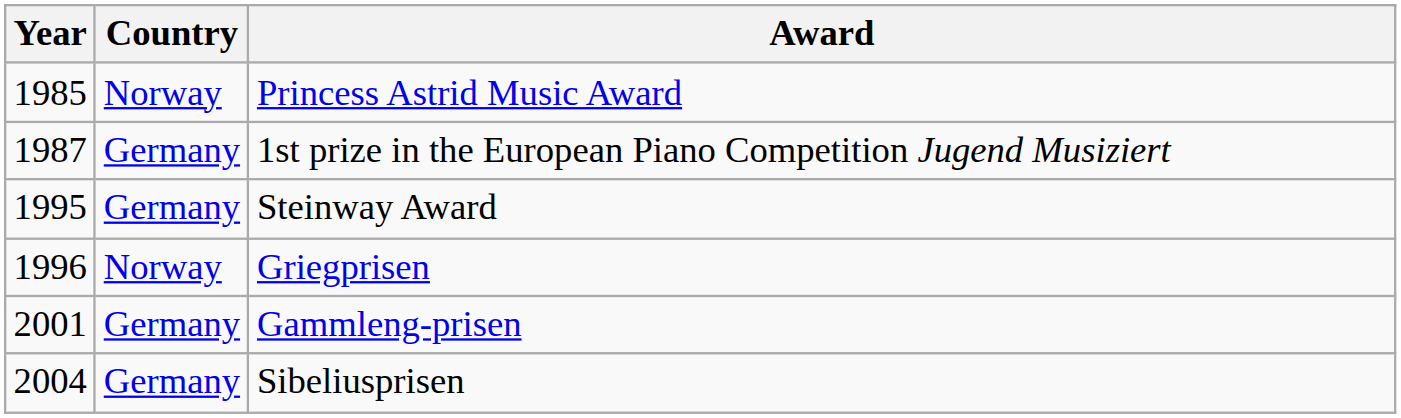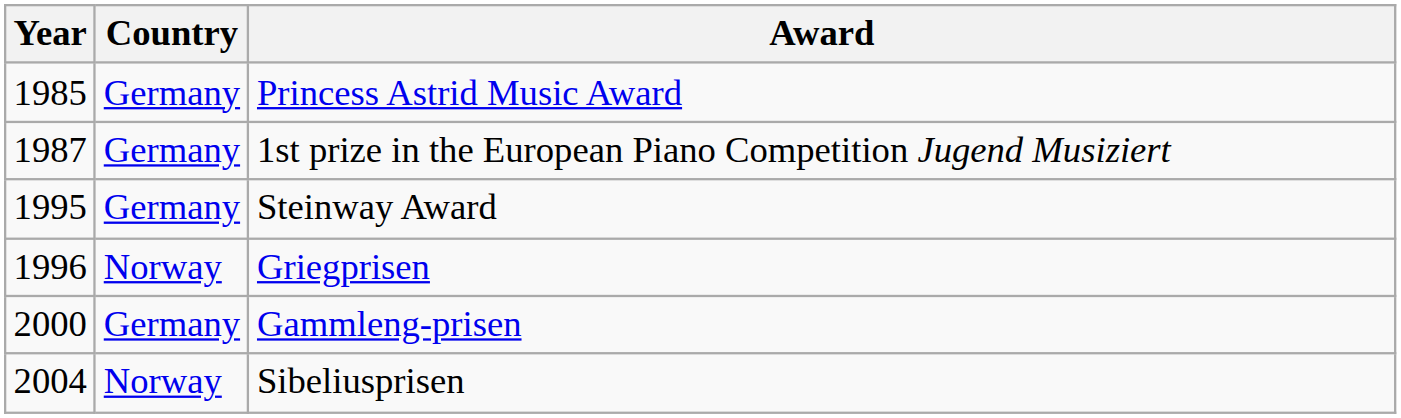 <table class="wikitable sortable">
 <tr>
 <th style="width:5%;">Year</th>
 <th style="width:8%;">Country</th>
 <th style="width:87%;">Award</th>
 </tr>
 <tr>
 <td>1985</td>
-<td><a href='#'>Norway</a></td>
+<td><a href='#'>Germany</a></td>
 <td><a href='#'>Princess Astrid Music Award</a></td>
 </tr>
 <tr>
 <td>1987</td>
 <td><a href='#'>Germany</a></td>
 <td>1st prize in the European Piano Competition <em>Jugend Musiziert</em></td>
 </tr>
 <tr>
 <td>1995</td>
 <td><a href='#'>Germany</a></td>
 <td>Steinway Award</td>
 </tr>
 <tr>
 <td>1996</td>
 <td><a href='#'>Norway</a></td>
 <td><a href='#'>Griegprisen</a></td>
 </tr>
 <tr>
-<td>2001</td>
+<td>2000</td>
 <td><a href='#'>Germany</a></td>
 <td><a href='#'>Gammleng-prisen</a></td>
 </tr>
 <tr>
 <td>2004</td>
-<td><a href='#'>Germany</a></td>
+<td><a href='#'>Norway</a></td>
 <td>Sibeliusprisen</td>
 </tr>
 </table>
